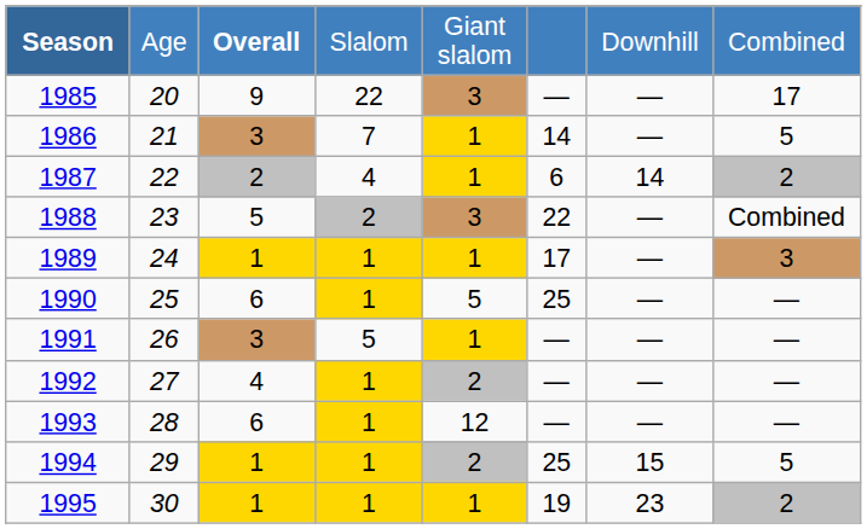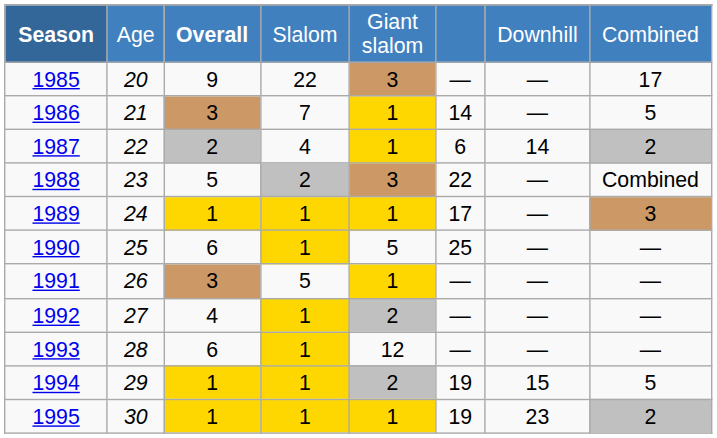 <table class="wikitable"  style="font-size:95%; text-align:center; border:gray solid 1px; width:40%;">
 <tr style="background:#369; color:white;">
 <td rowspan="2" style="width:6%;"><strong>Season</strong></td>
 </tr>
 <tr style="background:#4180be; color:white;">
 <td style="width:3%;">Age</td>
 <td style="width:5%;"><strong>Overall</strong></td>
 <td style="width:5%;">Slalom</td>
 <td style="width:5%;">Giant<br>slalom</td>
 <td style="width:5%;"></td>
 <td style="width:5%;">Downhill</td>
 <td style="width:5%;">Combined</td>
 </tr>
 <tr>
 <td><a href='#'>1985</a></td>
 <td><em>20</em></td>
 <td>9</td>
 <td>22</td>
 <td bgcolor="cc9966">3</td>
 <td>—</td>
 <td>—</td>
 <td>17</td>
 </tr>
 <tr>
 <td><a href='#'>1986</a></td>
 <td><em>21</em></td>
 <td bgcolor="cc9966">3</td>
 <td>7</td>
 <td bgcolor="gold">1</td>
 <td>14</td>
 <td>—</td>
 <td>5</td>
 </tr>
 <tr>
 <td><a href='#'>1987</a></td>
 <td><em>22</em></td>
 <td bgcolor="silver">2</td>
 <td>4</td>
 <td bgcolor="gold">1</td>
 <td>6</td>
 <td>14</td>
 <td bgcolor="silver">2</td>
 </tr>
 <tr>
 <td><a href='#'>1988</a></td>
 <td><em>23</em></td>
 <td>5</td>
 <td bgcolor="silver">2</td>
 <td bgcolor="cc9966">3</td>
 <td>22</td>
 <td>—</td>
 <td style="width:5%;">Combined</td>
 </tr>
 <tr>
 <td><a href='#'>1989</a></td>
 <td><em>24</em></td>
 <td bgcolor="gold">1</td>
 <td bgcolor="gold">1</td>
 <td bgcolor="gold">1</td>
 <td>17</td>
 <td>—</td>
 <td bgcolor="cc9966">3</td>
 </tr>
 <tr>
 <td><a href='#'>1990</a></td>
 <td><em>25</em></td>
 <td>6</td>
 <td bgcolor="gold">1</td>
 <td>5</td>
 <td>25</td>
 <td>—</td>
 <td>—</td>
 </tr>
 <tr>
 <td><a href='#'>1991</a></td>
 <td><em>26</em></td>
 <td bgcolor="cc9966">3</td>
 <td>5</td>
 <td bgcolor="gold">1</td>
 <td>—</td>
 <td>—</td>
 <td>—</td>
 </tr>
 <tr>
 <td><a href='#'>1992</a></td>
 <td><em>27</em></td>
 <td>4</td>
 <td bgcolor="gold">1</td>
 <td bgcolor="silver">2</td>
 <td>—</td>
 <td>—</td>
 <td>—</td>
 </tr>
 <tr>
 <td><a href='#'>1993</a></td>
 <td><em>28</em></td>
 <td>6</td>
 <td bgcolor="gold">1</td>
 <td>12</td>
 <td>—</td>
 <td>—</td>
 <td>—</td>
 </tr>
 <tr>
 <td><a href='#'>1994</a></td>
 <td><em>29</em></td>
 <td bgcolor="gold">1</td>
 <td bgcolor="gold">1</td>
 <td bgcolor="silver">2</td>
-<td>25</td>
+<td>19</td>
 <td>15</td>
 <td>5</td>
 </tr>
 <tr>
 <td><a href='#'>1995</a></td>
 <td><em>30</em></td>
 <td bgcolor="gold">1</td>
 <td bgcolor="gold">1</td>
 <td bgcolor="gold">1</td>
 <td>19</td>
 <td>23</td>
 <td bgcolor="silver">2</td>
 </tr>
 </table>
